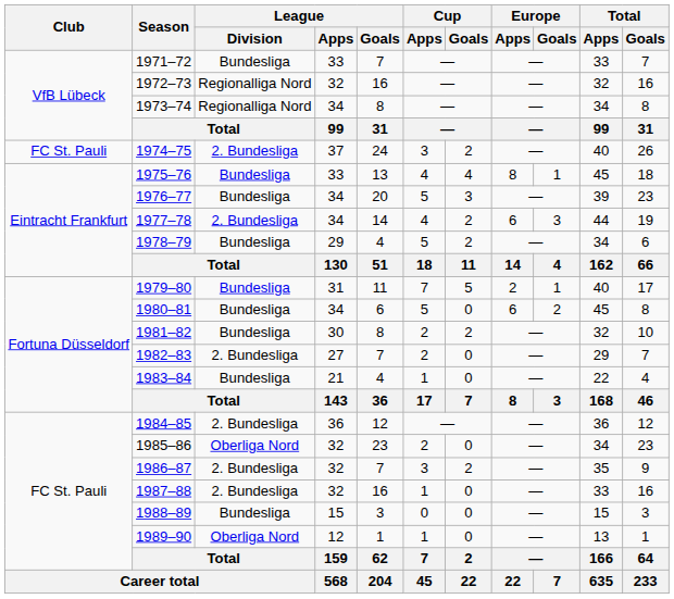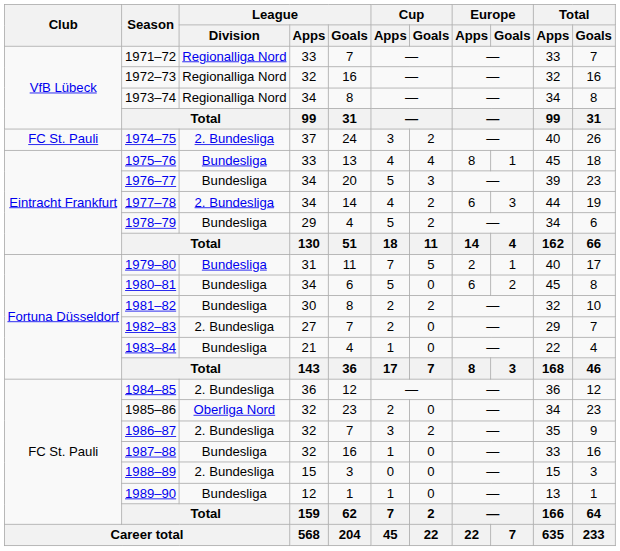 <table class="wikitable" style="text-align:center">
 <tr>
 <th rowspan="2">Club</th>
 <th rowspan="2">Season</th>
 <th colspan="3">League</th>
 <th colspan="2">Cup</th>
 <th colspan="2">Europe</th>
 <th colspan="2">Total</th>
 </tr>
 <tr>
 <th>Division</th>
 <th>Apps</th>
 <th>Goals</th>
 <th>Apps</th>
 <th>Goals</th>
 <th>Apps</th>
 <th>Goals</th>
 <th>Apps</th>
 <th>Goals</th>
 </tr>
 <tr>
 <td rowspan="4"><a href='#'>VfB Lübeck</a></td>
 <td>1971–72</td>
-<td>Bundesliga</td>
+<td><a href='#'>Regionalliga Nord</a></td>
 <td>33</td>
 <td>7</td>
 <td colspan="2">—</td>
 <td colspan="2">—</td>
 <td>33</td>
 <td>7</td>
 </tr>
 <tr>
 <td>1972–73</td>
 <td>Regionalliga Nord</td>
 <td>32</td>
 <td>16</td>
 <td colspan="2">—</td>
 <td colspan="2">—</td>
 <td>32</td>
 <td>16</td>
 </tr>
 <tr>
 <td>1973–74</td>
 <td>Regionalliga Nord</td>
 <td>34</td>
 <td>8</td>
 <td colspan="2">—</td>
 <td colspan="2">—</td>
 <td>34</td>
 <td>8</td>
 </tr>
 <tr>
 <th colspan="2">Total</th>
 <th>99</th>
 <th>31</th>
 <th colspan="2">—</th>
 <th colspan="2">—</th>
 <th>99</th>
 <th>31</th>
 </tr>
 <tr>
 <td><a href='#'>FC St. Pauli</a></td>
 <td><a href='#'>1974–75</a></td>
 <td><a href='#'>2. Bundesliga</a></td>
 <td>37</td>
 <td>24</td>
 <td>3</td>
 <td>2</td>
 <td colspan="2">—</td>
 <td>40</td>
 <td>26</td>
 </tr>
 <tr>
 <td rowspan="5"><a href='#'>Eintracht Frankfurt</a></td>
 <td><a href='#'>1975–76</a></td>
 <td><a href='#'>Bundesliga</a></td>
 <td>33</td>
 <td>13</td>
 <td>4</td>
 <td>4</td>
 <td>8</td>
 <td>1</td>
 <td>45</td>
 <td>18</td>
 </tr>
 <tr>
 <td><a href='#'>1976–77</a></td>
 <td>Bundesliga</td>
 <td>34</td>
 <td>20</td>
 <td>5</td>
 <td>3</td>
 <td colspan="2">—</td>
 <td>39</td>
 <td>23</td>
 </tr>
 <tr>
 <td><a href='#'>1977–78</a></td>
 <td><a href='#'>2. Bundesliga</a></td>
 <td>34</td>
 <td>14</td>
 <td>4</td>
 <td>2</td>
 <td>6</td>
 <td>3</td>
 <td>44</td>
 <td>19</td>
 </tr>
 <tr>
 <td><a href='#'>1978–79</a></td>
 <td>Bundesliga</td>
 <td>29</td>
 <td>4</td>
 <td>5</td>
 <td>2</td>
 <td colspan="2">—</td>
 <td>34</td>
 <td>6</td>
 </tr>
 <tr>
 <th colspan="2">Total</th>
 <th>130</th>
 <th>51</th>
 <th>18</th>
 <th>11</th>
 <th>14</th>
 <th>4</th>
 <th>162</th>
 <th>66</th>
 </tr>
 <tr>
 <td rowspan="6"><a href='#'>Fortuna Düsseldorf</a></td>
 <td><a href='#'>1979–80</a></td>
 <td><a href='#'>Bundesliga</a></td>
 <td>31</td>
 <td>11</td>
 <td>7</td>
 <td>5</td>
 <td>2</td>
 <td>1</td>
 <td>40</td>
 <td>17</td>
 </tr>
 <tr>
 <td><a href='#'>1980–81</a></td>
 <td>Bundesliga</td>
 <td>34</td>
 <td>6</td>
 <td>5</td>
 <td>0</td>
 <td>6</td>
 <td>2</td>
 <td>45</td>
 <td>8</td>
 </tr>
 <tr>
 <td><a href='#'>1981–82</a></td>
 <td>Bundesliga</td>
 <td>30</td>
 <td>8</td>
 <td>2</td>
 <td>2</td>
 <td colspan="2">—</td>
 <td>32</td>
 <td>10</td>
 </tr>
 <tr>
 <td><a href='#'>1982–83</a></td>
 <td>2. Bundesliga</td>
 <td>27</td>
 <td>7</td>
 <td>2</td>
 <td>0</td>
 <td colspan="2">—</td>
 <td>29</td>
 <td>7</td>
 </tr>
 <tr>
 <td><a href='#'>1983–84</a></td>
 <td>Bundesliga</td>
 <td>21</td>
 <td>4</td>
 <td>1</td>
 <td>0</td>
 <td colspan="2">—</td>
 <td>22</td>
 <td>4</td>
 </tr>
 <tr>
 <th colspan="2">Total</th>
 <th>143</th>
 <th>36</th>
 <th>17</th>
 <th>7</th>
 <th>8</th>
 <th>3</th>
 <th>168</th>
 <th>46</th>
 </tr>
 <tr>
 <td rowspan="7">FC St. Pauli</td>
 <td><a href='#'>1984–85</a></td>
 <td>2. Bundesliga</td>
 <td>36</td>
 <td>12</td>
 <td colspan="2">—</td>
 <td colspan="2">—</td>
 <td>36</td>
 <td>12</td>
 </tr>
 <tr>
 <td>1985–86</td>
 <td><a href='#'>Oberliga Nord</a></td>
 <td>32</td>
 <td>23</td>
 <td>2</td>
 <td>0</td>
 <td colspan="2">—</td>
 <td>34</td>
 <td>23</td>
 </tr>
 <tr>
 <td><a href='#'>1986–87</a></td>
 <td>2. Bundesliga</td>
 <td>32</td>
 <td>7</td>
 <td>3</td>
 <td>2</td>
 <td colspan="2">—</td>
 <td>35</td>
 <td>9</td>
 </tr>
 <tr>
 <td><a href='#'>1987–88</a></td>
-<td>2. Bundesliga</td>
+<td>Bundesliga</td>
 <td>32</td>
 <td>16</td>
 <td>1</td>
 <td>0</td>
 <td colspan="2">—</td>
 <td>33</td>
 <td>16</td>
 </tr>
 <tr>
 <td><a href='#'>1988–89</a></td>
-<td>Bundesliga</td>
+<td>2. Bundesliga</td>
 <td>15</td>
 <td>3</td>
 <td>0</td>
 <td>0</td>
 <td colspan="2">—</td>
 <td>15</td>
 <td>3</td>
 </tr>
 <tr>
 <td><a href='#'>1989–90</a></td>
-<td><a href='#'>Oberliga Nord</a></td>
+<td>Bundesliga</td>
 <td>12</td>
 <td>1</td>
 <td>1</td>
 <td>0</td>
 <td colspan="2">—</td>
 <td>13</td>
 <td>1</td>
 </tr>
 <tr>
 <th colspan="2">Total</th>
 <th>159</th>
 <th>62</th>
 <th>7</th>
 <th>2</th>
 <th colspan="2">—</th>
 <th>166</th>
 <th>64</th>
 </tr>
 <tr>
 <th colspan="3">Career total</th>
 <th>568</th>
 <th>204</th>
 <th>45</th>
 <th>22</th>
 <th>22</th>
 <th>7</th>
 <th>635</th>
 <th>233</th>
 </tr>
 </table>
